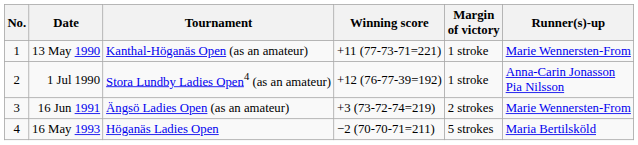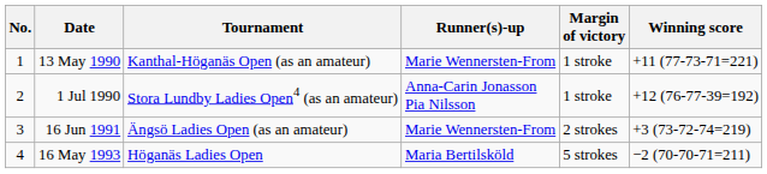 <table class="wikitable" style="font-size:95%;">
 <tr>
 <th>No.</th>
 <th>Date</th>
 <th>Tournament</th>
+<th>Runner(s)-up</th>
+<th>Margin<br>of victory</th>
 <th>Winning score</th>
-<th>Margin<br>of victory</th>
-<th>Runner(s)-up</th>
 </tr>
 <tr>
 <td align=center>1</td>
 <td align=right>13 May <a href='#'>1990</a></td>
 <td><a href='#'>Kanthal-Höganäs Open</a> (as an amateur)</td>
+<td> <a href='#'>Marie Wennersten-From</a></td>
+<td>1 stroke</td>
 <td>+11  (77-73-71=221)</td>
-<td>1 stroke</td>
-<td> <a href='#'>Marie Wennersten-From</a></td>
 </tr>
 <tr>
 <td align=center>2</td>
 <td align=right>1 Jul 1990</td>
 <td><a href='#'>Stora Lundby Ladies Open</a><sup>4</sup> (as an amateur)</td>
+<td> <a href='#'>Anna-Carin Jonasson</a><br> <a href='#'>Pia Nilsson</a></td>
+<td>1 stroke</td>
 <td>+12 (76-77-39=192)</td>
-<td>1 stroke</td>
-<td> <a href='#'>Anna-Carin Jonasson</a><br> <a href='#'>Pia Nilsson</a></td>
 </tr>
 <tr>
 <td align=center>3</td>
 <td align=right>16 Jun <a href='#'>1991</a></td>
 <td><a href='#'>Ängsö Ladies Open</a> (as an amateur)</td>
+<td> <a href='#'>Marie Wennersten-From</a></td>
+<td>2 strokes</td>
 <td>+3 (73-72-74=219)</td>
-<td>2 strokes</td>
-<td> <a href='#'>Marie Wennersten-From</a></td>
 </tr>
 <tr>
 <td align=center>4</td>
 <td align=right>16 May <a href='#'>1993</a></td>
 <td><a href='#'>Höganäs Ladies Open</a></td>
+<td> <a href='#'>Maria Bertilsköld</a></td>
+<td>5 strokes</td>
 <td>−2 (70-70-71=211)</td>
-<td>5 strokes</td>
-<td> <a href='#'>Maria Bertilsköld</a></td>
 </tr>
 </table>
